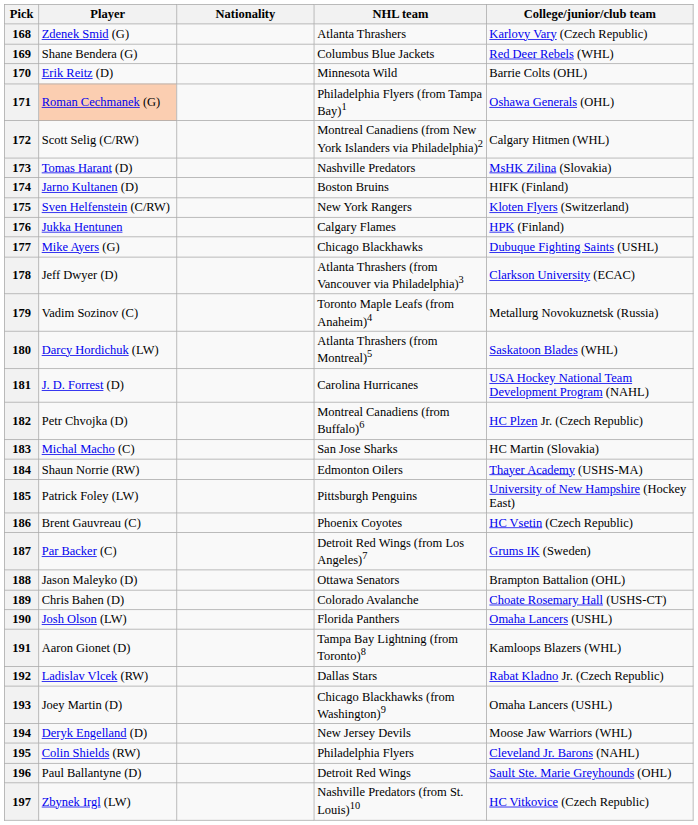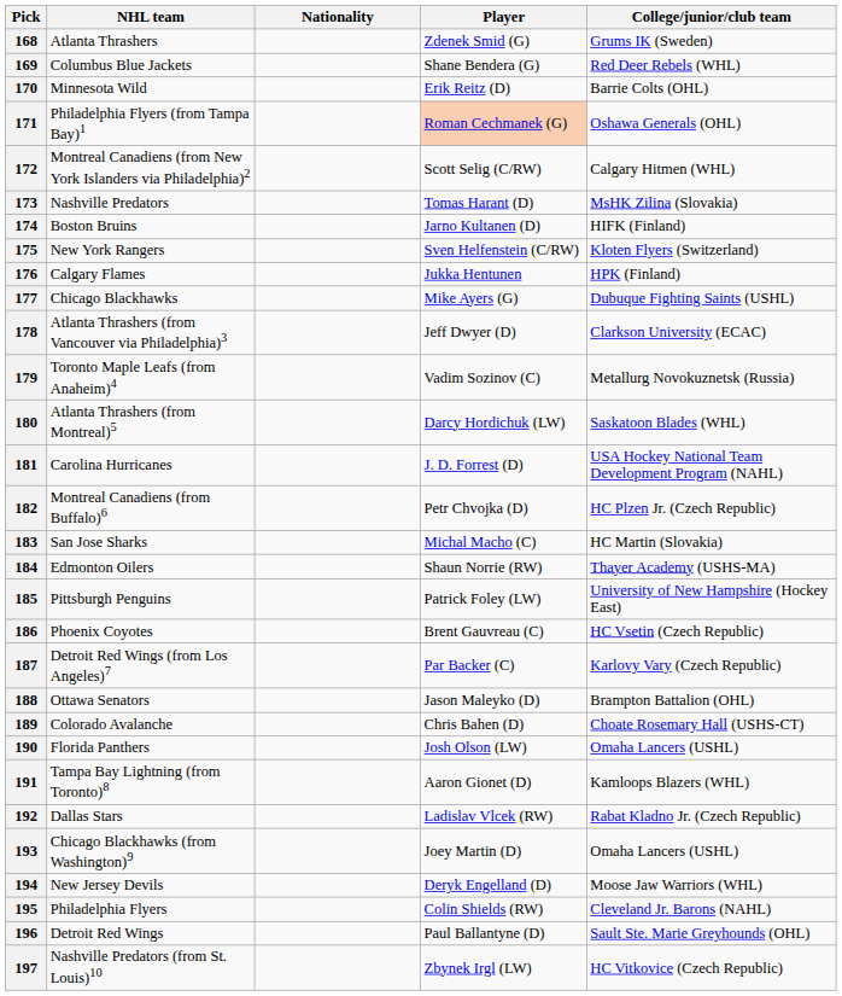 <table class="wikitable" style="width: 100%">
 <tr>
 <th bgcolor="#DDDDFF" width="5%">Pick</th>
+<th bgcolor="#DDDDFF" width="25%">NHL team</th>
+<th bgcolor="#DDDDFF" width="20%">Nationality</th>
 <th bgcolor="#DDDDFF" width="20%">Player</th>
-<th bgcolor="#DDDDFF" width="20%">Nationality</th>
-<th bgcolor="#DDDDFF" width="25%">NHL team</th>
 <th bgcolor="#DDDDFF" width="30%">College/junior/club team</th>
 </tr>
 <tr>
 <th>168</th>
+<td>Atlanta Thrashers</td>
+<td></td>
 <td><a href='#'>Zdenek Smid</a> (G)</td>
-<td></td>
-<td>Atlanta Thrashers</td>
-<td><a href='#'>Karlovy Vary</a> (Czech Republic)</td>
+<td><a href='#'>Grums IK</a> (Sweden)</td>
 </tr>
 <tr>
 <th>169</th>
+<td>Columbus Blue Jackets</td>
+<td></td>
 <td>Shane Bendera (G)</td>
-<td></td>
-<td>Columbus Blue Jackets</td>
 <td><a href='#'>Red Deer Rebels</a> (WHL)</td>
 </tr>
 <tr>
 <th>170</th>
+<td>Minnesota Wild</td>
+<td></td>
 <td><a href='#'>Erik Reitz</a> (D)</td>
-<td></td>
-<td>Minnesota Wild</td>
 <td>Barrie Colts (OHL)</td>
 </tr>
 <tr>
 <th>171</th>
+<td>Philadelphia Flyers (from Tampa Bay)<sup>1</sup></td>
+<td></td>
 <td bgcolor="#FBCEB1"><a href='#'>Roman Cechmanek</a> (G)</td>
-<td></td>
-<td>Philadelphia Flyers (from Tampa Bay)<sup>1</sup></td>
 <td><a href='#'>Oshawa Generals</a> (OHL)</td>
 </tr>
 <tr>
 <th>172</th>
+<td>Montreal Canadiens (from New York Islanders via Philadelphia)<sup>2</sup></td>
+<td></td>
 <td>Scott Selig (C/RW)</td>
-<td></td>
-<td>Montreal Canadiens (from New York Islanders via Philadelphia)<sup>2</sup></td>
 <td>Calgary Hitmen (WHL)</td>
 </tr>
 <tr>
 <th>173</th>
+<td>Nashville Predators</td>
+<td></td>
 <td><a href='#'>Tomas Harant</a> (D)</td>
-<td></td>
-<td>Nashville Predators</td>
 <td><a href='#'>MsHK Zilina</a> (Slovakia)</td>
 </tr>
 <tr>
 <th>174</th>
+<td>Boston Bruins</td>
+<td></td>
 <td><a href='#'>Jarno Kultanen</a> (D)</td>
-<td></td>
-<td>Boston Bruins</td>
 <td>HIFK (Finland)</td>
 </tr>
 <tr>
 <th>175</th>
+<td>New York Rangers</td>
+<td></td>
 <td><a href='#'>Sven Helfenstein</a> (C/RW)</td>
-<td></td>
-<td>New York Rangers</td>
 <td><a href='#'>Kloten Flyers</a> (Switzerland)</td>
 </tr>
 <tr>
 <th>176</th>
+<td>Calgary Flames</td>
+<td></td>
 <td><a href='#'>Jukka Hentunen</a></td>
-<td></td>
-<td>Calgary Flames</td>
 <td><a href='#'>HPK</a> (Finland)</td>
 </tr>
 <tr>
 <th>177</th>
+<td>Chicago Blackhawks</td>
+<td></td>
 <td><a href='#'>Mike Ayers</a> (G)</td>
-<td></td>
-<td>Chicago Blackhawks</td>
 <td><a href='#'>Dubuque Fighting Saints</a> (USHL)</td>
 </tr>
 <tr>
 <th>178</th>
+<td>Atlanta Thrashers (from Vancouver via Philadelphia)<sup>3</sup></td>
+<td></td>
 <td>Jeff Dwyer (D)</td>
-<td></td>
-<td>Atlanta Thrashers (from Vancouver via Philadelphia)<sup>3</sup></td>
 <td><a href='#'>Clarkson University</a> (ECAC)</td>
 </tr>
 <tr>
 <th>179</th>
+<td>Toronto Maple Leafs (from Anaheim)<sup>4</sup></td>
+<td></td>
 <td>Vadim Sozinov (C)</td>
-<td></td>
-<td>Toronto Maple Leafs (from Anaheim)<sup>4</sup></td>
 <td>Metallurg Novokuznetsk (Russia)</td>
 </tr>
 <tr>
 <th>180</th>
+<td>Atlanta Thrashers (from Montreal)<sup>5</sup></td>
+<td></td>
 <td><a href='#'>Darcy Hordichuk</a> (LW)</td>
-<td></td>
-<td>Atlanta Thrashers (from Montreal)<sup>5</sup></td>
 <td><a href='#'>Saskatoon Blades</a> (WHL)</td>
 </tr>
 <tr>
 <th>181</th>
+<td>Carolina Hurricanes</td>
+<td></td>
 <td><a href='#'>J. D. Forrest</a> (D)</td>
-<td></td>
-<td>Carolina Hurricanes</td>
 <td><a href='#'>USA Hockey National Team Development Program</a> (NAHL)</td>
 </tr>
 <tr>
 <th>182</th>
+<td>Montreal Canadiens (from Buffalo)<sup>6</sup></td>
+<td></td>
 <td>Petr Chvojka (D)</td>
-<td></td>
-<td>Montreal Canadiens (from Buffalo)<sup>6</sup></td>
 <td><a href='#'>HC Plzen</a> Jr. (Czech Republic)</td>
 </tr>
 <tr>
 <th>183</th>
+<td>San Jose Sharks</td>
+<td></td>
 <td><a href='#'>Michal Macho</a> (C)</td>
-<td></td>
-<td>San Jose Sharks</td>
 <td>HC Martin (Slovakia)</td>
 </tr>
 <tr>
 <th>184</th>
+<td>Edmonton Oilers</td>
+<td></td>
 <td>Shaun Norrie (RW)</td>
-<td></td>
-<td>Edmonton Oilers</td>
 <td><a href='#'>Thayer Academy</a> (USHS-MA)</td>
 </tr>
 <tr>
 <th>185</th>
+<td>Pittsburgh Penguins</td>
+<td></td>
 <td>Patrick Foley (LW)</td>
-<td></td>
-<td>Pittsburgh Penguins</td>
 <td><a href='#'>University of New Hampshire</a> (Hockey East)</td>
 </tr>
 <tr>
 <th>186</th>
+<td>Phoenix Coyotes</td>
+<td></td>
 <td>Brent Gauvreau (C)</td>
-<td></td>
-<td>Phoenix Coyotes</td>
 <td><a href='#'>HC Vsetin</a> (Czech Republic)</td>
 </tr>
 <tr>
 <th>187</th>
+<td>Detroit Red Wings (from Los Angeles)<sup>7</sup></td>
+<td></td>
 <td><a href='#'>Par Backer</a> (C)</td>
-<td></td>
-<td>Detroit Red Wings (from Los Angeles)<sup>7</sup></td>
-<td><a href='#'>Grums IK</a> (Sweden)</td>
+<td><a href='#'>Karlovy Vary</a> (Czech Republic)</td>
 </tr>
 <tr>
 <th>188</th>
+<td>Ottawa Senators</td>
+<td></td>
 <td>Jason Maleyko (D)</td>
-<td></td>
-<td>Ottawa Senators</td>
 <td>Brampton Battalion (OHL)</td>
 </tr>
 <tr>
 <th>189</th>
+<td>Colorado Avalanche</td>
+<td></td>
 <td>Chris Bahen (D)</td>
-<td></td>
-<td>Colorado Avalanche</td>
 <td><a href='#'>Choate Rosemary Hall</a> (USHS-CT)</td>
 </tr>
 <tr>
 <th>190</th>
+<td>Florida Panthers</td>
+<td></td>
 <td><a href='#'>Josh Olson</a> (LW)</td>
-<td></td>
-<td>Florida Panthers</td>
 <td><a href='#'>Omaha Lancers</a> (USHL)</td>
 </tr>
 <tr>
 <th>191</th>
+<td>Tampa Bay Lightning (from Toronto)<sup>8</sup></td>
+<td></td>
 <td>Aaron Gionet (D)</td>
-<td></td>
-<td>Tampa Bay Lightning (from Toronto)<sup>8</sup></td>
 <td>Kamloops Blazers (WHL)</td>
 </tr>
 <tr>
 <th>192</th>
+<td>Dallas Stars</td>
+<td></td>
 <td><a href='#'>Ladislav Vlcek</a> (RW)</td>
-<td></td>
-<td>Dallas Stars</td>
 <td><a href='#'>Rabat Kladno</a> Jr. (Czech Republic)</td>
 </tr>
 <tr>
 <th>193</th>
+<td>Chicago Blackhawks (from Washington)<sup>9</sup></td>
+<td></td>
 <td>Joey Martin (D)</td>
-<td></td>
-<td>Chicago Blackhawks (from Washington)<sup>9</sup></td>
 <td>Omaha Lancers (USHL)</td>
 </tr>
 <tr>
 <th>194</th>
+<td>New Jersey Devils</td>
+<td></td>
 <td><a href='#'>Deryk Engelland</a> (D)</td>
-<td></td>
-<td>New Jersey Devils</td>
 <td>Moose Jaw Warriors (WHL)</td>
 </tr>
 <tr>
 <th>195</th>
+<td>Philadelphia Flyers</td>
+<td></td>
 <td><a href='#'>Colin Shields</a> (RW)</td>
-<td></td>
-<td>Philadelphia Flyers</td>
 <td><a href='#'>Cleveland Jr. Barons</a> (NAHL)</td>
 </tr>
 <tr>
 <th>196</th>
+<td>Detroit Red Wings</td>
+<td></td>
 <td>Paul Ballantyne (D)</td>
-<td></td>
-<td>Detroit Red Wings</td>
 <td><a href='#'>Sault Ste. Marie Greyhounds</a> (OHL)</td>
 </tr>
 <tr>
 <th>197</th>
+<td>Nashville Predators (from St. Louis)<sup>10</sup></td>
+<td></td>
 <td><a href='#'>Zbynek Irgl</a> (LW)</td>
-<td></td>
-<td>Nashville Predators (from St. Louis)<sup>10</sup></td>
 <td><a href='#'>HC Vitkovice</a> (Czech Republic)</td>
 </tr>
 </table>
